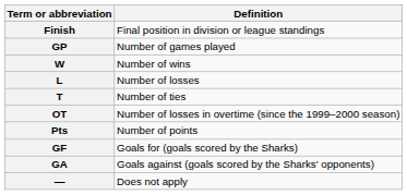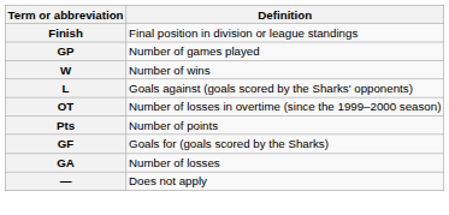 <table class="wikitable" style="font-size:95%">
 <tr>
 <th scope="col">Term or abbreviation</th>
 <th scope="col">Definition</th>
 </tr>
 <tr>
 <th scope="row">Finish</th>
 <td>Final position in division or league standings</td>
 </tr>
 <tr>
 <th scope="row">GP</th>
 <td>Number of games played</td>
 </tr>
 <tr>
 <th scope="row">W</th>
 <td>Number of wins</td>
 </tr>
 <tr>
 <th scope="row">L</th>
-<td>Number of losses</td>
-</tr>
-<tr>
-<th scope="row">T</th>
-<td>Number of ties</td>
+<td>Goals against (goals scored by the Sharks' opponents)</td>
 </tr>
 <tr>
 <th scope="row">OT</th>
 <td>Number of losses in overtime (since the 1999–2000 season)</td>
 </tr>
 <tr>
 <th scope="row">Pts</th>
 <td>Number of points</td>
 </tr>
 <tr>
 <th scope="row">GF</th>
 <td>Goals for (goals scored by the Sharks)</td>
 </tr>
 <tr>
 <th scope="row">GA</th>
-<td>Goals against (goals scored by the Sharks' opponents)</td>
+<td>Number of losses</td>
 </tr>
 <tr>
 <th scope="row">—</th>
 <td>Does not apply</td>
 </tr>
 </table>
